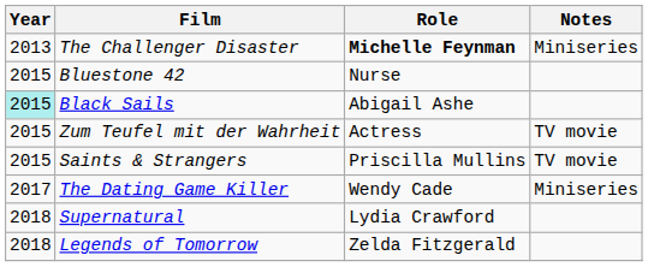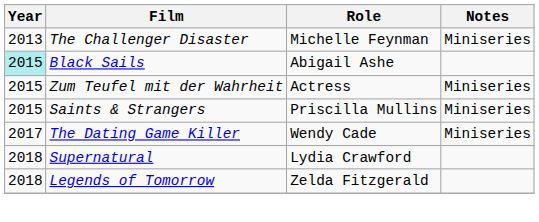 <table class="wikitable">
 <tr>
 <th>Year</th>
 <th>Film</th>
 <th>Role</th>
 <th>Notes</th>
 </tr>
 <tr>
 <td>2013</td>
 <td><em>The Challenger Disaster</em></td>
-<td><strong>Michelle Feynman</strong></td>
+<td>Michelle Feynman</td>
 <td>Miniseries</td>
-</tr>
-<tr>
-<td>2015</td>
-<td><em>Bluestone 42</em></td>
-<td>Nurse</td>
-<td></td>
 </tr>
 <tr>
 <td style="background: paleturquoise;">2015</td>
 <td><em><a href='#'>Black Sails</a></em></td>
 <td>Abigail Ashe</td>
 <td></td>
 </tr>
 <tr>
 <td>2015</td>
 <td><em>Zum Teufel mit der Wahrheit</em></td>
 <td>Actress</td>
-<td>TV movie</td>
+<td>Miniseries</td>
 </tr>
 <tr>
 <td>2015</td>
 <td><em>Saints & Strangers</em></td>
 <td>Priscilla Mullins</td>
-<td>TV movie</td>
+<td>Miniseries</td>
 </tr>
 <tr>
 <td>2017</td>
 <td><em><a href='#'>The Dating Game Killer</a></em></td>
 <td>Wendy Cade</td>
 <td>Miniseries</td>
 </tr>
 <tr>
 <td>2018</td>
 <td><em><a href='#'>Supernatural</a></em></td>
 <td>Lydia Crawford</td>
 <td></td>
 </tr>
 <tr>
 <td>2018</td>
 <td><em><a href='#'>Legends of Tomorrow</a></em></td>
 <td>Zelda Fitzgerald</td>
 <td></td>
 </tr>
 <tr>
 </tr>
 </table>
